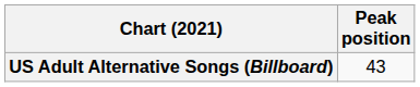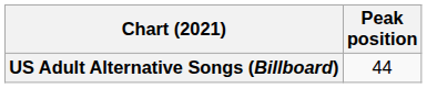 <table class="wikitable plainrowheaders" style="text-align:center">
 <tr>
 <th>Chart (2021)</th>
 <th>Peak<br>position</th>
 </tr>
 <tr>
 <th scope="row">US Adult Alternative Songs (<em>Billboard</em>)</th>
-<td>43</td>
+<td>44</td>
 </tr>
 </table>
